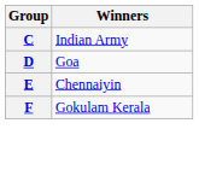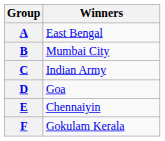 <table class="wikitable">
 <tr>
 <th>Group</th>
 <th width="150">Winners</th>
+</tr>
+<tr>
+<th><a href='#'>A</a></th>
+<td><a href='#'>East Bengal</a></td>
+</tr>
+<tr>
+<th><a href='#'>B</a></th>
+<td><a href='#'>Mumbai City</a></td>
 </tr>
 <tr>
 <th><a href='#'>C</a></th>
 <td><a href='#'>Indian Army</a></td>
 </tr>
 <tr>
 <th><a href='#'>D</a></th>
 <td><a href='#'>Goa</a></td>
 </tr>
 <tr>
 <th><a href='#'>E</a></th>
 <td><a href='#'>Chennaiyin</a></td>
 </tr>
 <tr>
 <th><a href='#'>F</a></th>
 <td><a href='#'>Gokulam Kerala</a></td>
 </tr>
 </table>
